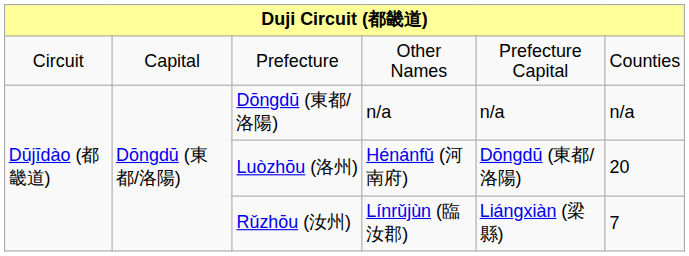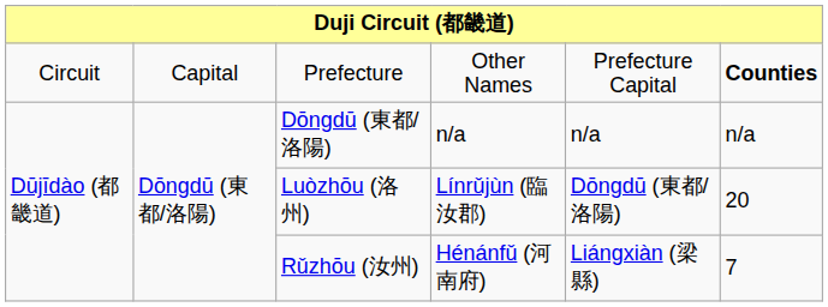 <table class="wikitable collapsible collapsed">
 <tr>
 <th colspan="12" align="center" style="background: #ffff99;"><strong>Duji Circuit (都畿道)</strong></th>
 </tr>
 <tr align="center">
 <td>Circuit</td>
 <td>Capital</td>
 <td>Prefecture</td>
 <td>Other Names</td>
 <td>Prefecture Capital</td>
-<td>Counties</td>
+<td><strong>Counties</strong></td>
 </tr>
 <tr>
 <td rowspan="3"><a href='#'>Dūjīdào</a> (都畿道)</td>
 <td rowspan="3"><a href='#'>Dōngdū</a> (東都/洛陽)</td>
 <td><a href='#'>Dōngdū</a> (東都/洛陽)</td>
 <td>n/a</td>
 <td>n/a</td>
 <td>n/a</td>
 </tr>
 <tr>
 <td><a href='#'>Luòzhōu</a> (洛州)</td>
-<td><a href='#'>Hénánfǔ</a> (河南府)</td>
+<td><a href='#'>Línrǔjùn</a> (臨汝郡)</td>
 <td><a href='#'>Dōngdū</a> (東都/洛陽)</td>
 <td>20</td>
 </tr>
 <tr>
 <td><a href='#'>Rǔzhōu</a> (汝州)</td>
-<td><a href='#'>Línrǔjùn</a> (臨汝郡)</td>
+<td><a href='#'>Hénánfǔ</a> (河南府)</td>
 <td><a href='#'>Liángxiàn</a> (梁縣)</td>
 <td>7</td>
 </tr>
 </table>
